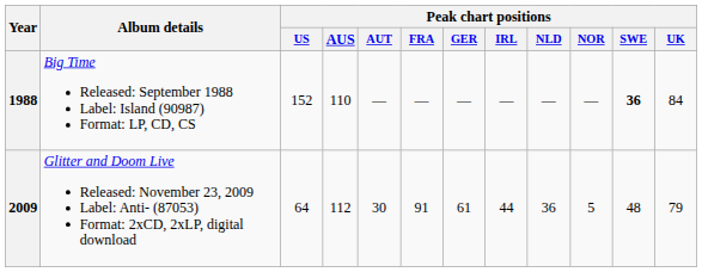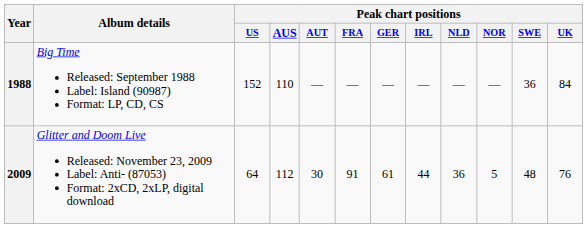 <table class="wikitable" style="text-align:left;">
 <tr>
 <th scope="col" rowspan="2">Year</th>
 <th scope="col" rowspan="2" style="width:260px">Album details</th>
 <th scope="col" colspan="10">Peak chart positions</th>
 </tr>
 <tr>
 <th scope="col" style="width:3em;font-size:85%"><a href='#'>US</a><br></th>
 <th scope="col"><a href='#'>AUS</a><br></th>
 <th scope="col" style="width:3em;font-size:85%"><a href='#'>AUT</a><br></th>
 <th scope="col" style="width:3em;font-size:85%"><a href='#'>FRA</a><br></th>
 <th scope="col" style="width:3em;font-size:85%"><a href='#'>GER</a><br></th>
 <th scope="col" style="width:3em;font-size:85%"><a href='#'>IRL</a><br></th>
 <th scope="col" style="width:3em;font-size:85%"><a href='#'>NLD</a><br></th>
 <th scope="col" style="width:3em;font-size:85%"><a href='#'>NOR</a><br></th>
 <th scope="col" style="width:3em;font-size:85%"><a href='#'>SWE</a><br></th>
 <th scope="col" style="width:3em;font-size:85%"><a href='#'>UK</a><br></th>
 </tr>
 <tr>
 <th scope="row">1988</th>
 <td><em><a href='#'>Big Time</a></em><br><ul><li>Released: September 1988</li><li>Label: Island (90987)</li><li>Format: LP, CD, CS</li></ul></td>
 <td style="text-align:center;">152</td>
 <td style="text-align:center;">110</td>
 <td style="text-align:center;">—</td>
 <td style="text-align:center;">—</td>
 <td style="text-align:center;">—</td>
 <td style="text-align:center;">—</td>
 <td style="text-align:center;">—</td>
 <td style="text-align:center;">—</td>
-<td style="text-align:center;"><strong>36</strong></td>
+<td style="text-align:center;">36</td>
 <td style="text-align:center;">84</td>
 </tr>
 <tr>
 <th scope="row">2009</th>
 <td><em><a href='#'>Glitter and Doom Live</a></em><br><ul><li>Released: November 23, 2009</li><li>Label: Anti- (87053)</li><li>Format: 2xCD, 2xLP, digital download</li></ul></td>
 <td style="text-align:center;">64</td>
 <td style="text-align:center;">112</td>
 <td style="text-align:center;">30</td>
 <td style="text-align:center;">91</td>
 <td style="text-align:center;">61</td>
 <td style="text-align:center;">44</td>
 <td style="text-align:center;">36</td>
 <td style="text-align:center;">5</td>
 <td style="text-align:center;">48</td>
-<td style="text-align:center;">79</td>
+<td style="text-align:center;">76</td>
 </tr>
 </table>
